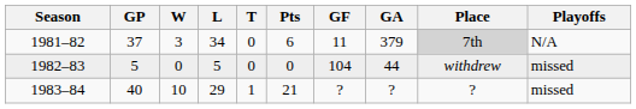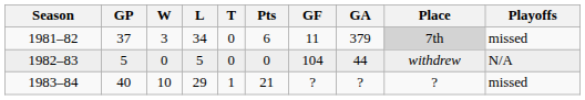 <table class="wikitable" style="text-align:center" width=650em>
 <tr>
 <th>Season</th>
 <th>GP</th>
 <th>W</th>
 <th>L</th>
 <th>T</th>
 <th>Pts</th>
 <th>GF</th>
 <th>GA</th>
 <th>Place</th>
 <th>Playoffs</th>
 </tr>
 <tr>
 <td>1981–82</td>
 <td>37</td>
 <td>3</td>
 <td>34</td>
 <td>0</td>
 <td>6</td>
 <td>11</td>
 <td>379</td>
 <td style="background: lightgrey;">7th</td>
-<td align="left">N/A</td>
+<td align="left">missed</td>
 </tr>
 <tr bgcolor=eeeeee>
 <td>1982–83</td>
 <td>5</td>
 <td>0</td>
 <td>5</td>
 <td>0</td>
 <td>0</td>
 <td>104</td>
 <td>44</td>
 <td><em>withdrew</em></td>
-<td align="left">missed</td>
+<td align="left">N/A</td>
 </tr>
 <tr>
 <td>1983–84</td>
 <td>40</td>
 <td>10</td>
 <td>29</td>
 <td>1</td>
 <td>21</td>
 <td>?</td>
 <td>?</td>
 <td>?</td>
 <td align="left">missed</td>
 </tr>
 </table>
